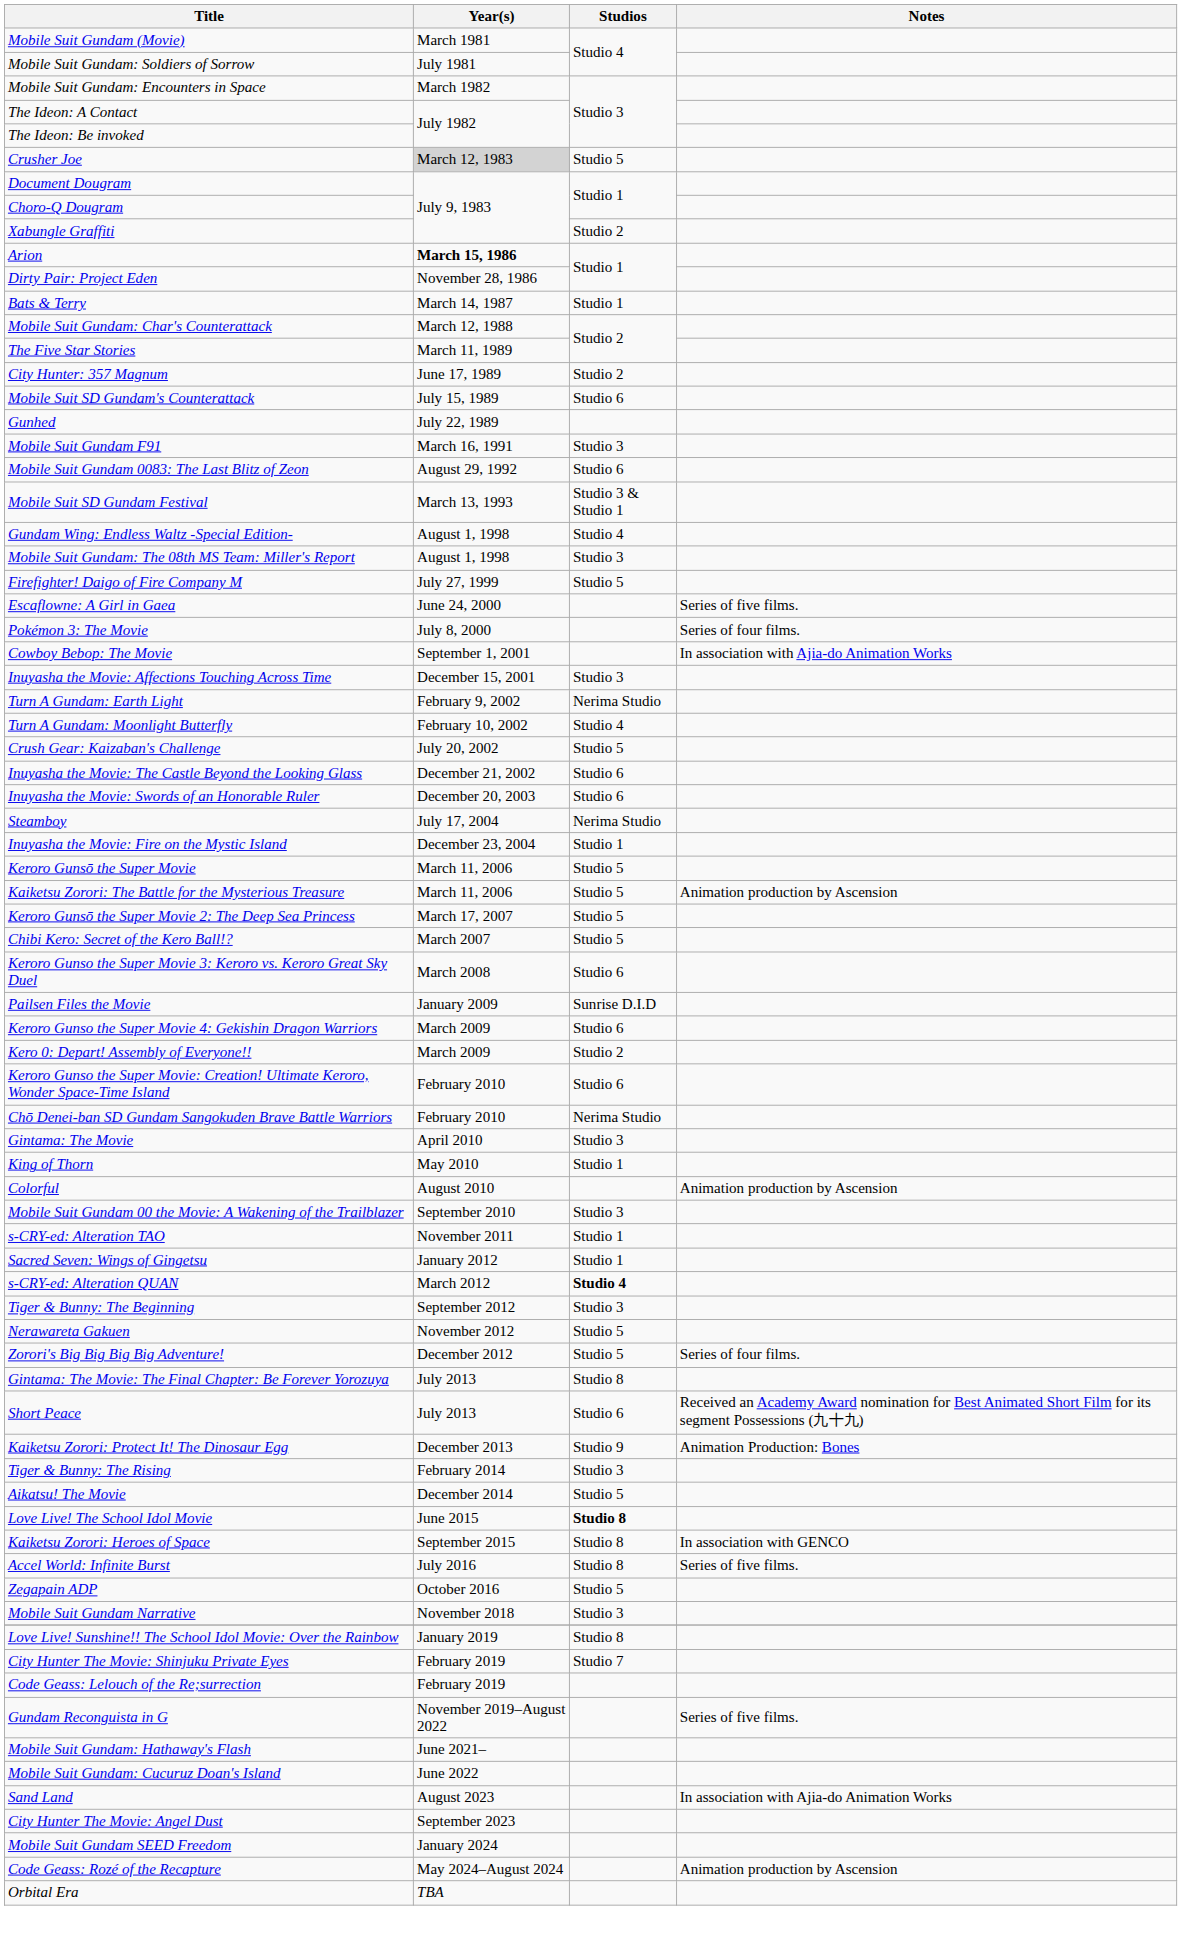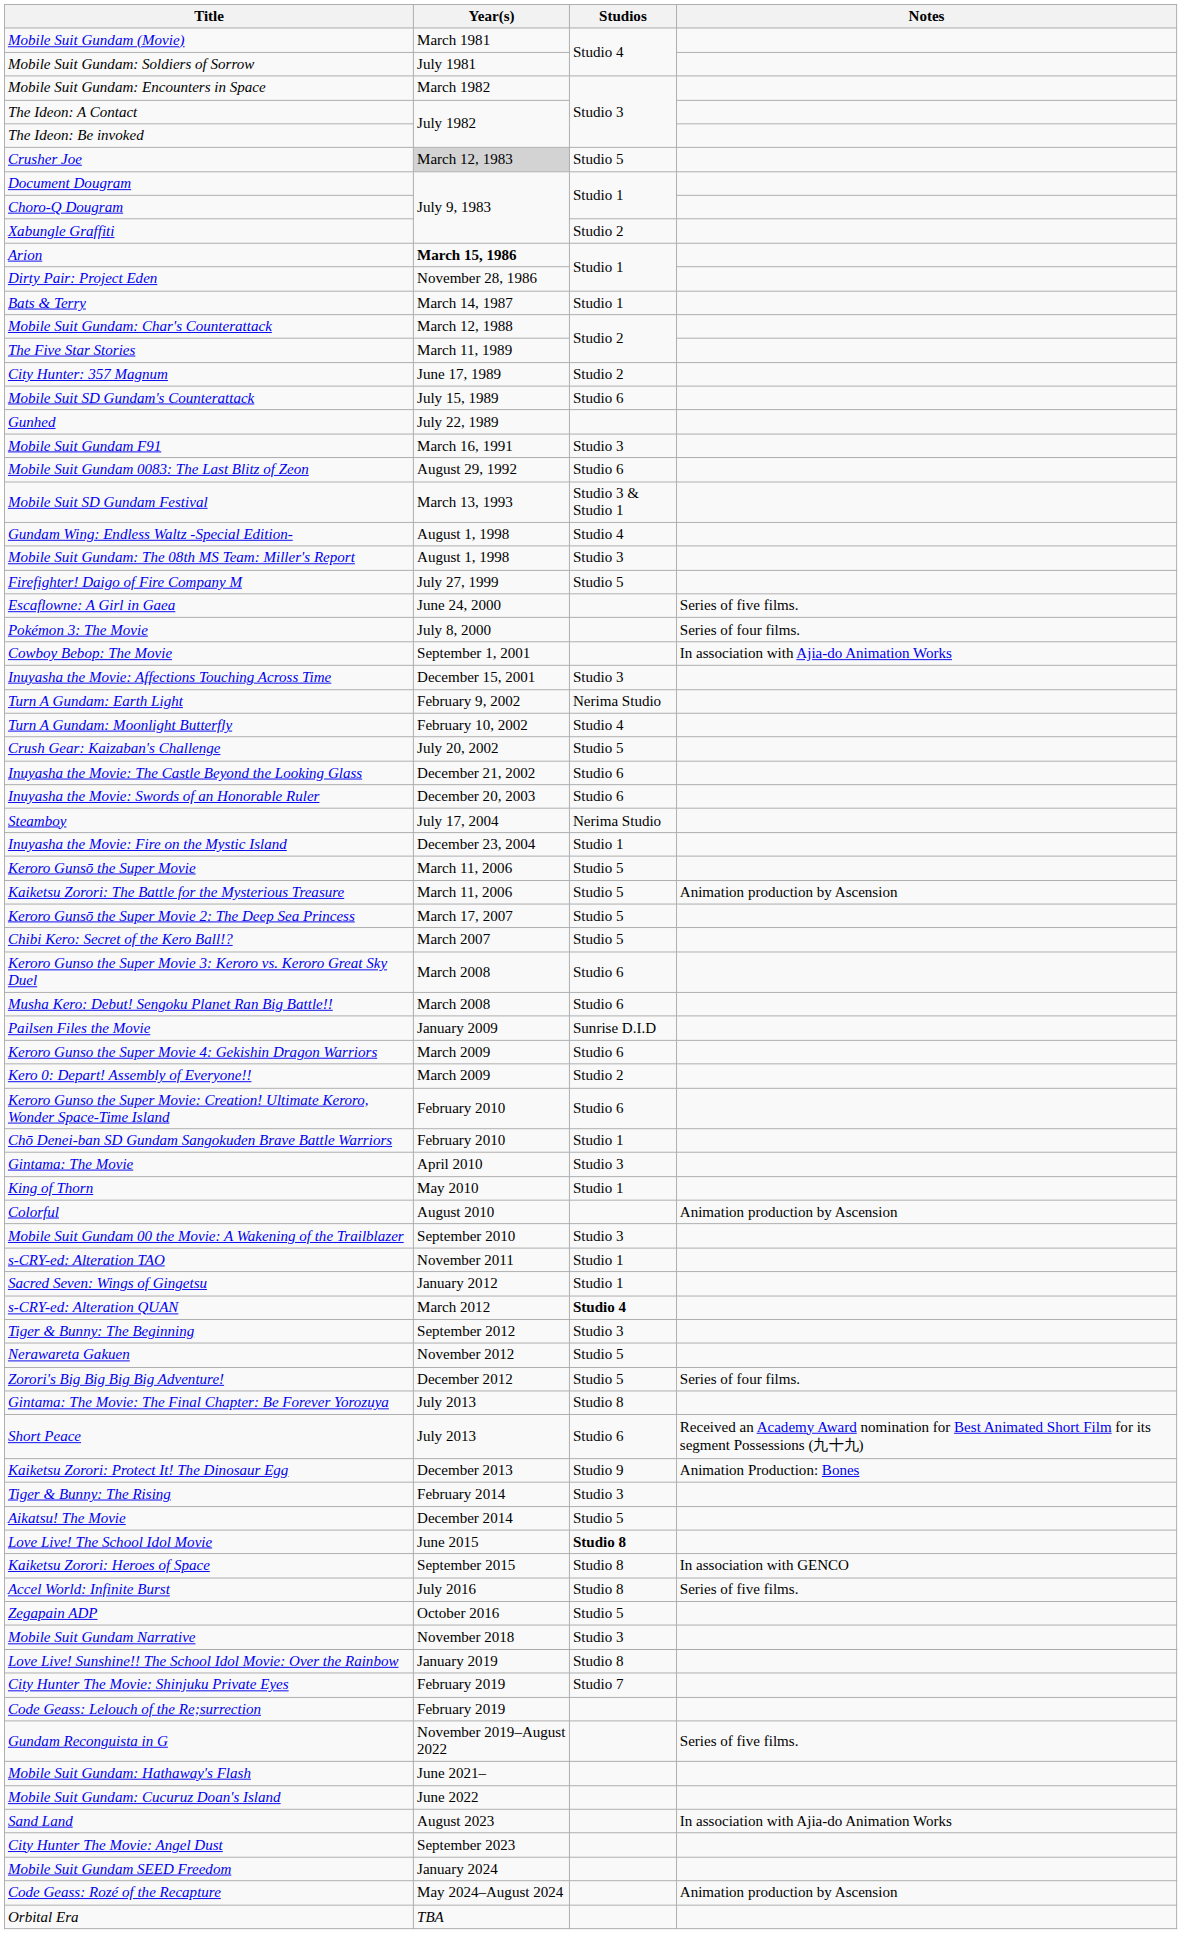 <table class="wikitable sortable">
 <tr>
 <th>Title</th>
 <th>Year(s)</th>
 <th>Studios</th>
 <th>Notes</th>
 </tr>
 <tr>
 <td><em><a href='#'>Mobile Suit Gundam (Movie)</a></em></td>
 <td>March 1981</td>
 <td rowspan="2">Studio 4</td>
 <td></td>
 </tr>
 <tr>
 <td><em>Mobile Suit Gundam: Soldiers of Sorrow</em></td>
 <td>July 1981</td>
 <td></td>
 </tr>
 <tr>
 <td><em>Mobile Suit Gundam: Encounters in Space</em></td>
 <td>March 1982</td>
 <td rowspan="3">Studio 3</td>
 <td></td>
 </tr>
 <tr>
 <td><em>The Ideon: A Contact</em></td>
 <td rowspan="2">July 1982</td>
 <td></td>
 </tr>
 <tr>
 <td><em>The Ideon: Be invoked</em></td>
 <td></td>
 </tr>
 <tr>
 <td><em><a href='#'>Crusher Joe</a></em></td>
 <td style="background: lightgrey;">March 12, 1983</td>
 <td>Studio 5</td>
 <td></td>
 </tr>
 <tr>
 <td><em><a href='#'>Document Dougram</a></em></td>
 <td rowspan="3">July 9, 1983</td>
 <td rowspan="2">Studio 1</td>
 <td></td>
 </tr>
 <tr>
 <td><em><a href='#'>Choro-Q Dougram</a></em></td>
 <td></td>
 </tr>
 <tr>
 <td><em><a href='#'>Xabungle Graffiti</a></em></td>
 <td>Studio 2</td>
 <td></td>
 </tr>
 <tr>
 <td><em><a href='#'>Arion</a></em></td>
 <td><strong>March 15, 1986</strong></td>
 <td rowspan="2">Studio 1</td>
 <td></td>
 </tr>
 <tr>
 <td><em><a href='#'>Dirty Pair: Project Eden</a></em></td>
 <td>November 28, 1986</td>
 <td></td>
 </tr>
 <tr>
 <td><em><a href='#'>Bats & Terry</a></em></td>
 <td>March 14, 1987</td>
 <td>Studio 1</td>
 <td></td>
 </tr>
 <tr>
 <td><em><a href='#'>Mobile Suit Gundam: Char's Counterattack</a></em></td>
 <td>March 12, 1988</td>
 <td rowspan="2">Studio 2</td>
 <td></td>
 </tr>
 <tr>
 <td><em><a href='#'>The Five Star Stories</a></em></td>
 <td>March 11, 1989</td>
 <td></td>
 </tr>
 <tr>
 <td><em><a href='#'>City Hunter: 357 Magnum</a></em></td>
 <td>June 17, 1989</td>
 <td>Studio 2</td>
 <td></td>
 </tr>
 <tr>
 <td><em><a href='#'>Mobile Suit SD Gundam's Counterattack</a></em></td>
 <td>July 15, 1989</td>
 <td>Studio 6</td>
 <td></td>
 </tr>
 <tr>
 <td><em><a href='#'>Gunhed</a></em></td>
 <td>July 22, 1989</td>
 <td></td>
 <td></td>
 </tr>
 <tr>
 <td><em><a href='#'>Mobile Suit Gundam F91</a></em></td>
 <td>March 16, 1991</td>
 <td>Studio 3</td>
 <td></td>
 </tr>
 <tr>
 <td><em><a href='#'>Mobile Suit Gundam 0083: The Last Blitz of Zeon</a></em></td>
 <td>August 29, 1992</td>
 <td>Studio 6</td>
 <td></td>
 </tr>
 <tr>
 <td><em><a href='#'>Mobile Suit SD Gundam Festival</a></em></td>
 <td>March 13, 1993</td>
 <td>Studio 3 & Studio 1</td>
 <td></td>
 </tr>
 <tr>
 <td><em><a href='#'>Gundam Wing: Endless Waltz -Special Edition-</a></em></td>
 <td>August 1, 1998</td>
 <td>Studio 4</td>
 <td></td>
 </tr>
 <tr>
 <td><em><a href='#'>Mobile Suit Gundam: The 08th MS Team: Miller's Report</a></em></td>
 <td>August 1, 1998</td>
 <td>Studio 3</td>
 <td></td>
 </tr>
 <tr>
 <td><em><a href='#'>Firefighter! Daigo of Fire Company M</a></em></td>
 <td>July 27, 1999</td>
 <td>Studio 5</td>
 <td></td>
 </tr>
 <tr>
 <td><em><a href='#'>Escaflowne: A Girl in Gaea</a></em></td>
 <td>June 24, 2000</td>
 <td></td>
 <td>Series of five films.</td>
 </tr>
 <tr>
 <td><em><a href='#'>Pokémon 3: The Movie</a></em></td>
 <td>July 8, 2000</td>
 <td></td>
 <td>Series of four films.</td>
 </tr>
 <tr>
 <td><em><a href='#'>Cowboy Bebop: The Movie</a></em></td>
 <td>September 1, 2001</td>
 <td></td>
 <td>In association with <a href='#'>Ajia-do Animation Works</a></td>
 </tr>
 <tr>
 <td><em><a href='#'>Inuyasha the Movie: Affections Touching Across Time</a></em></td>
 <td>December 15, 2001</td>
 <td>Studio 3</td>
 <td></td>
 </tr>
 <tr>
 <td><em><a href='#'>Turn A Gundam: Earth Light</a></em></td>
 <td>February 9, 2002</td>
 <td>Nerima Studio</td>
 <td></td>
 </tr>
 <tr>
 <td><em><a href='#'>Turn A Gundam: Moonlight Butterfly</a></em></td>
 <td>February 10, 2002</td>
 <td>Studio 4</td>
 <td></td>
 </tr>
 <tr>
 <td><em><a href='#'>Crush Gear: Kaizaban's Challenge</a></em></td>
 <td>July 20, 2002</td>
 <td>Studio 5</td>
 <td></td>
 </tr>
 <tr>
 <td><em><a href='#'>Inuyasha the Movie: The Castle Beyond the Looking Glass</a></em></td>
 <td>December 21, 2002</td>
 <td>Studio 6</td>
 <td></td>
 </tr>
 <tr>
 <td><em><a href='#'>Inuyasha the Movie: Swords of an Honorable Ruler</a></em></td>
 <td>December 20, 2003</td>
 <td>Studio 6</td>
 <td></td>
 </tr>
 <tr>
 <td><em><a href='#'>Steamboy</a></em></td>
 <td>July 17, 2004</td>
 <td>Nerima Studio</td>
 <td></td>
 </tr>
 <tr>
 <td><em><a href='#'>Inuyasha the Movie: Fire on the Mystic Island</a></em></td>
 <td>December 23, 2004</td>
 <td>Studio 1</td>
 <td></td>
 </tr>
 <tr>
 <td><em><a href='#'>Keroro Gunsō the Super Movie</a></em></td>
 <td>March 11, 2006</td>
 <td>Studio 5</td>
 <td></td>
 </tr>
 <tr>
 <td><em><a href='#'>Kaiketsu Zorori: The Battle for the Mysterious Treasure</a></em></td>
 <td>March 11, 2006</td>
 <td>Studio 5</td>
 <td>Animation production by Ascension</td>
 </tr>
 <tr>
 <td><em><a href='#'>Keroro Gunsō the Super Movie 2: The Deep Sea Princess</a></em></td>
 <td>March 17, 2007</td>
 <td>Studio 5</td>
 <td></td>
 </tr>
 <tr>
 <td><em><a href='#'>Chibi Kero: Secret of the Kero Ball!?</a></em></td>
 <td>March 2007</td>
 <td>Studio 5</td>
 <td></td>
 </tr>
 <tr>
 <td><em><a href='#'>Keroro Gunso the Super Movie 3: Keroro vs. Keroro Great Sky Duel</a></em></td>
 <td>March 2008</td>
 <td>Studio 6</td>
 <td></td>
 </tr>
 <tr>
+<td><em><a href='#'>Musha Kero: Debut! Sengoku Planet Ran Big Battle!!</a></em></td>
+<td>March 2008</td>
+<td>Studio 6</td>
+<td></td>
+</tr>
+<tr>
 <td><em><a href='#'>Pailsen Files the Movie</a></em></td>
 <td>January 2009</td>
 <td>Sunrise D.I.D</td>
 <td></td>
 </tr>
 <tr>
 <td><em><a href='#'>Keroro Gunso the Super Movie 4: Gekishin Dragon Warriors</a></em></td>
 <td>March 2009</td>
 <td>Studio 6</td>
 <td></td>
 </tr>
 <tr>
 <td><em><a href='#'>Kero 0: Depart! Assembly of Everyone!!</a></em></td>
 <td>March 2009</td>
 <td>Studio 2</td>
 <td></td>
 </tr>
 <tr>
 <td><em><a href='#'>Keroro Gunso the Super Movie: Creation! Ultimate Keroro, Wonder Space-Time Island</a></em></td>
 <td>February 2010</td>
 <td>Studio 6</td>
 <td></td>
 </tr>
 <tr>
 <td><em><a href='#'>Chō Denei-ban SD Gundam Sangokuden Brave Battle Warriors</a></em></td>
 <td>February 2010</td>
-<td>Nerima Studio</td>
+<td>Studio 1</td>
 <td></td>
 </tr>
 <tr>
 <td><em><a href='#'>Gintama: The Movie</a></em></td>
 <td>April 2010</td>
 <td>Studio 3</td>
 <td></td>
 </tr>
 <tr>
 <td><em><a href='#'>King of Thorn</a></em></td>
 <td>May 2010</td>
 <td>Studio 1</td>
 <td></td>
 </tr>
 <tr>
 <td><em><a href='#'>Colorful</a></em></td>
 <td>August 2010</td>
 <td></td>
 <td>Animation production by Ascension</td>
 </tr>
 <tr>
 <td><em><a href='#'>Mobile Suit Gundam 00 the Movie: A Wakening of the Trailblazer</a></em></td>
 <td>September 2010</td>
 <td>Studio 3</td>
 <td></td>
 </tr>
 <tr>
 <td><em><a href='#'>s-CRY-ed: Alteration TAO</a></em></td>
 <td>November 2011</td>
 <td>Studio 1</td>
 <td></td>
 </tr>
 <tr>
 <td><em><a href='#'>Sacred Seven: Wings of Gingetsu</a></em></td>
 <td>January 2012</td>
 <td>Studio 1</td>
 <td></td>
 </tr>
 <tr>
 <td><em><a href='#'>s-CRY-ed: Alteration QUAN</a></em></td>
 <td>March 2012</td>
 <td><strong>Studio 4</strong></td>
 <td></td>
 </tr>
 <tr>
 <td><em><a href='#'>Tiger & Bunny: The Beginning</a></em></td>
 <td>September 2012</td>
 <td>Studio 3</td>
 <td></td>
 </tr>
 <tr>
 <td><em><a href='#'>Nerawareta Gakuen</a></em></td>
 <td>November 2012</td>
 <td>Studio 5</td>
 <td></td>
 </tr>
 <tr>
 <td><em><a href='#'>Zorori's Big Big Big Big Adventure!</a></em></td>
 <td>December 2012</td>
 <td>Studio 5</td>
 <td>Series of four films.</td>
 </tr>
 <tr>
 <td><em><a href='#'>Gintama: The Movie: The Final Chapter: Be Forever Yorozuya</a></em></td>
 <td>July 2013</td>
 <td>Studio 8</td>
 <td></td>
 </tr>
 <tr>
 <td><em><a href='#'>Short Peace</a></em></td>
 <td>July 2013</td>
 <td>Studio 6</td>
 <td>Received an <a href='#'>Academy Award</a> nomination for <a href='#'>Best Animated Short Film</a> for its segment Possessions (九十九)</td>
 </tr>
 <tr>
 <td><em><a href='#'>Kaiketsu Zorori: Protect It! The Dinosaur Egg</a></em></td>
 <td>December 2013</td>
 <td>Studio 9</td>
 <td>Animation Production: <a href='#'>Bones</a></td>
 </tr>
 <tr>
 <td><em><a href='#'>Tiger & Bunny: The Rising</a></em></td>
 <td>February 2014</td>
 <td>Studio 3</td>
 <td></td>
 </tr>
 <tr>
 <td><em><a href='#'>Aikatsu! The Movie</a></em></td>
 <td>December 2014</td>
 <td>Studio 5</td>
 <td></td>
 </tr>
 <tr>
 <td><em><a href='#'>Love Live! The School Idol Movie</a></em></td>
 <td>June 2015</td>
 <td><strong>Studio 8</strong></td>
 <td></td>
 </tr>
 <tr>
 <td><em><a href='#'>Kaiketsu Zorori: Heroes of Space</a></em></td>
 <td>September 2015</td>
 <td>Studio 8</td>
 <td>In association with GENCO</td>
 </tr>
 <tr>
 <td><em><a href='#'>Accel World: Infinite Burst</a></em></td>
 <td>July 2016</td>
 <td>Studio 8</td>
 <td>Series of five films.</td>
 </tr>
 <tr>
 <td><em><a href='#'>Zegapain ADP</a></em></td>
 <td>October 2016</td>
 <td>Studio 5</td>
 <td></td>
 </tr>
 <tr>
 <td><em><a href='#'>Mobile Suit Gundam Narrative</a></em></td>
 <td>November 2018</td>
 <td>Studio 3</td>
 <td></td>
 </tr>
 <tr>
 </tr>
 <tr>
 <td><em><a href='#'>Love Live! Sunshine!! The School Idol Movie: Over the Rainbow</a></em></td>
 <td>January 2019</td>
 <td>Studio 8</td>
 <td></td>
 </tr>
 <tr>
 <td><em><a href='#'>City Hunter The Movie: Shinjuku Private Eyes</a></em></td>
 <td>February 2019</td>
 <td>Studio 7</td>
 <td></td>
 </tr>
 <tr>
 <td><em><a href='#'>Code Geass: Lelouch of the Re;surrection</a></em></td>
 <td>February 2019</td>
 <td></td>
 <td></td>
 </tr>
 <tr>
 <td><em><a href='#'>Gundam Reconguista in G</a></em></td>
 <td>November 2019–August 2022</td>
 <td></td>
 <td>Series of five films.</td>
 </tr>
 <tr>
 <td><em><a href='#'>Mobile Suit Gundam: Hathaway's Flash</a></em></td>
 <td>June 2021–</td>
 <td></td>
 <td></td>
 </tr>
 <tr>
 <td><em><a href='#'>Mobile Suit Gundam: Cucuruz Doan's Island</a></em></td>
 <td>June 2022</td>
 <td></td>
 <td></td>
 </tr>
 <tr>
 <td><em><a href='#'>Sand Land</a></em></td>
 <td>August 2023</td>
 <td></td>
 <td>In association with Ajia-do Animation Works</td>
 </tr>
 <tr>
 <td><em><a href='#'>City Hunter The Movie: Angel Dust</a></em></td>
 <td>September 2023</td>
 <td></td>
 <td></td>
 </tr>
 <tr>
 <td><em><a href='#'>Mobile Suit Gundam SEED Freedom</a></em></td>
 <td>January 2024</td>
 <td></td>
 <td></td>
 </tr>
 <tr>
 <td><em><a href='#'>Code Geass: Rozé of the Recapture</a></em></td>
 <td>May 2024–August 2024</td>
 <td></td>
 <td>Animation production by Ascension</td>
 </tr>
 <tr>
 <td><em>Orbital Era</em></td>
 <td><em>TBA</em></td>
 <td></td>
 <td></td>
 </tr>
 </table>
